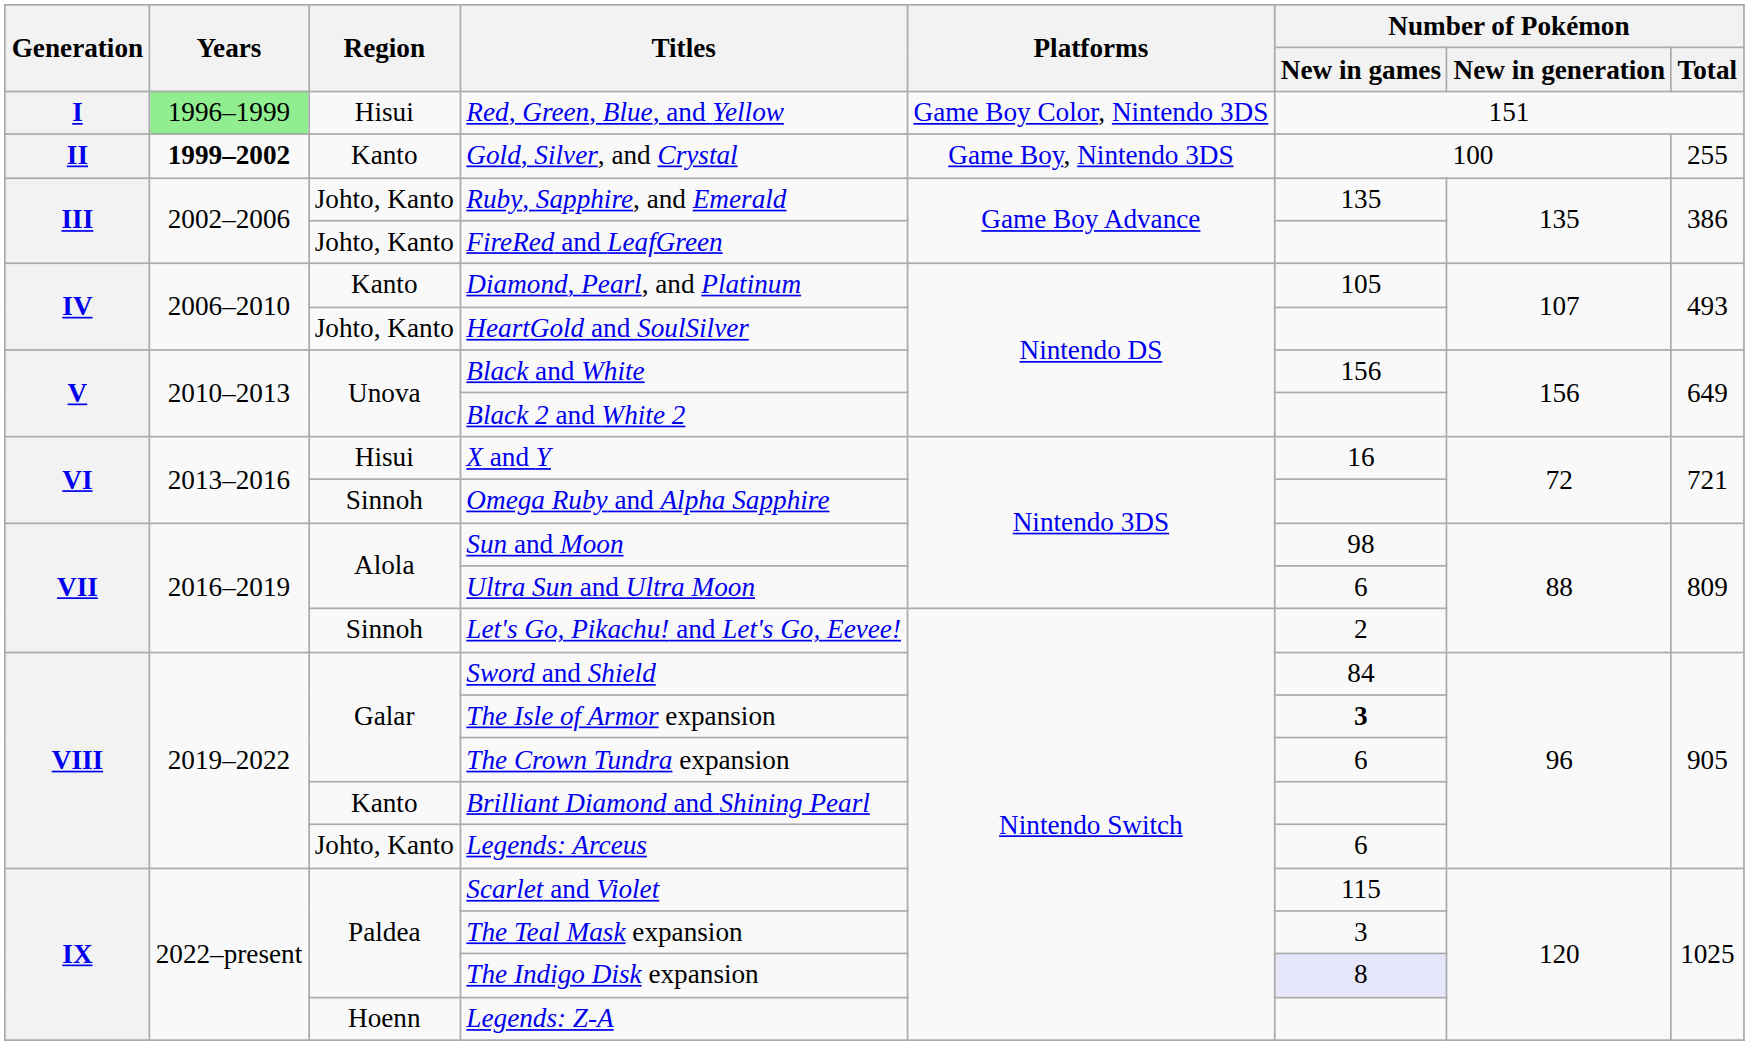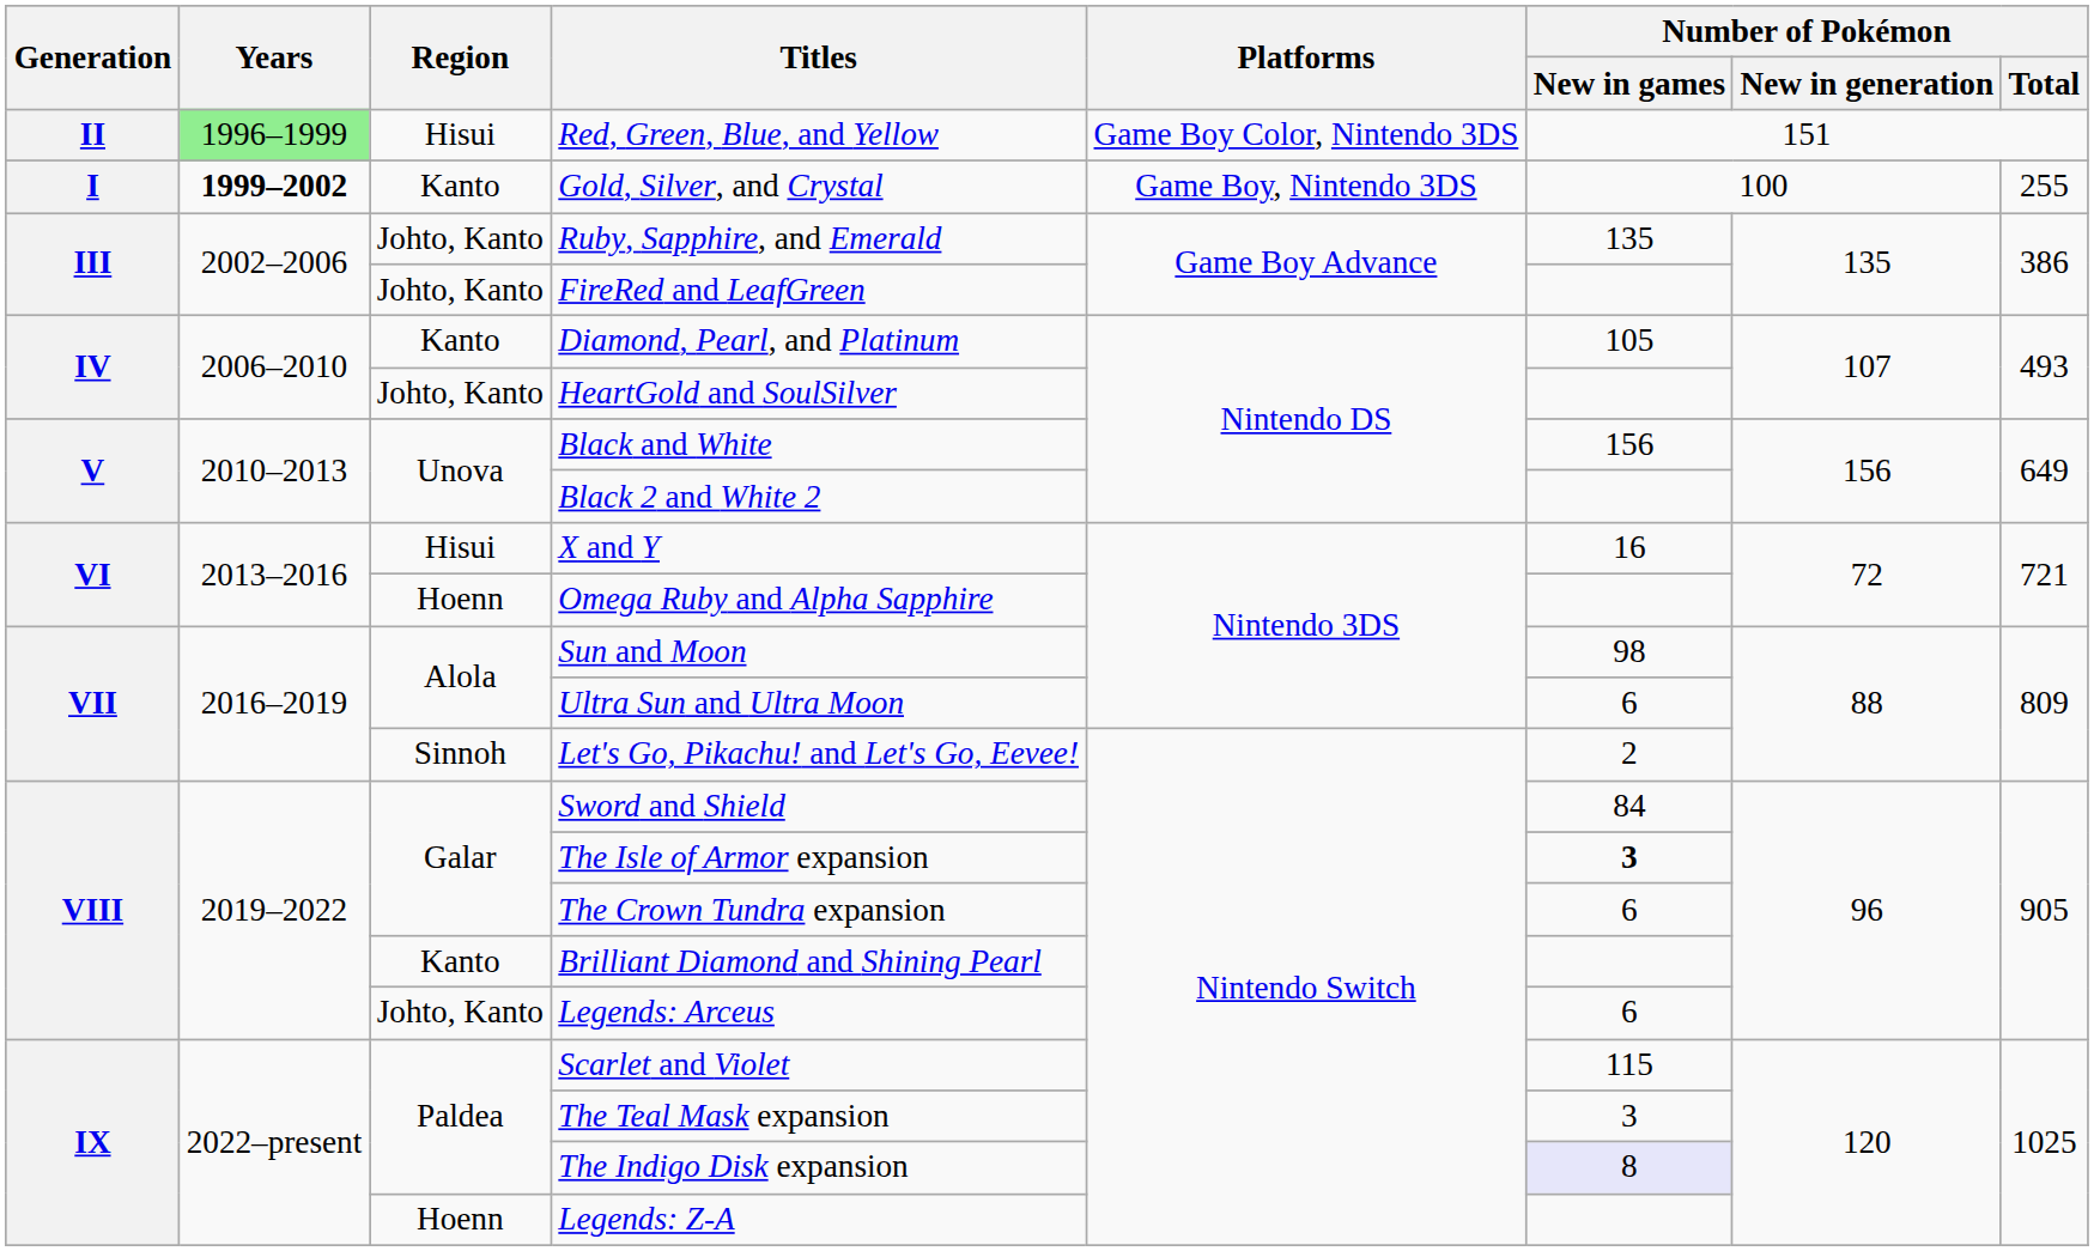 <table class="wikitable" style="margin-left: auto; margin-right: auto; border: none;">
 <tr>
 <th scope="col" rowspan=2>Generation</th>
 <th scope="col" rowspan=2>Years</th>
 <th scope="col" rowspan=2>Region</th>
 <th scope="col" rowspan=2>Titles</th>
 <th scope="col" rowspan=2>Platforms</th>
 <th scope="col" colspan=3>Number of Pokémon</th>
 </tr>
 <tr>
 <th scope="col">New in games</th>
 <th scope="col">New in generation</th>
 <th scope="col">Total</th>
 </tr>
 <tr>
-<th scope="row"><a href='#'>I</a></th>
+<th scope="row"><a href='#'>II</a></th>
 <td align="center" style="background: lightgreen;">1996–1999</td>
 <td align="center">Hisui<span></span></td>
 <td><a href='#'><em>Red</em>, <em>Green</em>, <em>Blue</em>, and <em>Yellow</em></a></td>
 <td align="center"><a href='#'>Game Boy Color</a>, <a href='#'>Nintendo 3DS</a></td>
 <td colspan="3" align="center">151</td>
 </tr>
 <tr>
-<th scope="row"><a href='#'>II</a></th>
+<th scope="row"><a href='#'>I</a></th>
 <td align="center"><strong>1999–2002</strong></td>
 <td align="center">Kanto</td>
 <td><a href='#'><em>Gold</em>, <em>Silver</em></a>, and <em><a href='#'>Crystal</a></em></td>
 <td align="center"><a href='#'>Game Boy</a>, <a href='#'>Nintendo 3DS</a></td>
 <td align="center" colspan="2">100</td>
 <td align="center">255</td>
 </tr>
 <tr>
 <th rowspan="2" scope="row"><a href='#'>III</a></th>
 <td rowspan="2" align="center">2002–2006</td>
 <td align="center">Johto, Kanto</td>
 <td><a href='#'><em>Ruby</em>, <em>Sapphire</em></a>, and <em><a href='#'>Emerald</a></em></td>
 <td rowspan="2" align="center"><a href='#'>Game Boy Advance</a></td>
 <td align="center">135</td>
 <td rowspan="2" align="center">135</td>
 <td rowspan="2" align="center">386</td>
 </tr>
 <tr>
 <td align="center">Johto, Kanto</td>
 <td><a href='#'><em>FireRed</em> and <em>LeafGreen</em></a></td>
 <td></td>
 </tr>
 <tr>
 <th rowspan="2" scope="row"><a href='#'>IV</a></th>
 <td rowspan="2" align="center">2006–2010</td>
 <td align="center">Kanto</td>
 <td><a href='#'><em>Diamond</em>, <em>Pearl</em></a>, and <em><a href='#'>Platinum</a></em></td>
 <td rowspan="4" align="center"><a href='#'>Nintendo DS</a></td>
 <td align="center">105</td>
 <td rowspan="2" align="center">107</td>
 <td rowspan="2" align="center">493</td>
 </tr>
 <tr>
 <td align="center">Johto, Kanto</td>
 <td><a href='#'><em>HeartGold</em> and <em>SoulSilver</em></a></td>
 <td></td>
 </tr>
 <tr>
 <th rowspan="2" scope="row"><a href='#'>V</a></th>
 <td rowspan="2" align="center">2010–2013</td>
 <td rowspan="2" align="center">Unova</td>
 <td><a href='#'><em>Black</em> and <em>White</em></a></td>
 <td align="center">156</td>
 <td rowspan="2" align="center">156</td>
 <td rowspan="2" align="center">649</td>
 </tr>
 <tr>
 <td><a href='#'><em>Black 2</em> and <em>White 2</em></a></td>
 <td></td>
 </tr>
 <tr>
 <th rowspan="2" scope="row"><a href='#'>VI</a></th>
 <td rowspan="2" align="center">2013–2016</td>
 <td align="center">Hisui<span></span></td>
 <td><a href='#'><em>X</em> and <em>Y</em></a></td>
 <td rowspan="4" align="center"><a href='#'>Nintendo 3DS</a></td>
 <td align="center">16</td>
 <td rowspan="2" align="center">72</td>
 <td rowspan="2" align="center">721</td>
 </tr>
 <tr>
-<td align="center">Sinnoh</td>
+<td align="center">Hoenn</td>
 <td><a href='#'><em>Omega Ruby</em> and <em>Alpha Sapphire</em></a></td>
 <td></td>
 </tr>
 <tr>
 <th rowspan="3" scope="row"><a href='#'>VII</a></th>
 <td rowspan="3" align="center">2016–2019</td>
 <td rowspan="2" align="center">Alola</td>
 <td><a href='#'><em>Sun</em> and <em>Moon</em></a></td>
 <td align="center">98</td>
 <td align="center" rowspan=3>88</td>
 <td align="center" rowspan=3>809</td>
 </tr>
 <tr>
 <td><a href='#'><em>Ultra Sun</em> and <em>Ultra Moon</em></a></td>
 <td align="center">6</td>
 </tr>
 <tr>
 <td align="center">Sinnoh</td>
 <td><a href='#'><em>Let's Go, Pikachu!</em> and <em>Let's Go, Eevee!</em></a></td>
 <td rowspan="10" align="center"><a href='#'>Nintendo Switch</a></td>
 <td align="center">2</td>
 </tr>
 <tr>
 <th rowspan="5" scope="row"><a href='#'>VIII</a></th>
 <td rowspan="5" align="center">2019–2022</td>
 <td rowspan="3" align="center">Galar</td>
 <td><a href='#'><em>Sword</em> and <em>Shield</em></a></td>
 <td align="center">84</td>
 <td rowspan="5" align="center">96</td>
 <td rowspan="5" align="center">905</td>
 </tr>
 <tr>
 <td><em><a href='#'>The Isle of Armor</a></em> expansion</td>
 <td align="center"><strong>3</strong></td>
 </tr>
 <tr>
 <td><em><a href='#'>The Crown Tundra</a></em> expansion</td>
 <td align="center">6</td>
 </tr>
 <tr>
 <td align="center">Kanto</td>
 <td><a href='#'><em>Brilliant Diamond</em> and <em>Shining Pearl</em></a></td>
 <td></td>
 </tr>
 <tr>
 <td align="center">Johto, Kanto</td>
 <td><em><a href='#'>Legends: Arceus</a></em></td>
 <td align="center">6</td>
 </tr>
 <tr>
 <th rowspan="4" scope="row"><a href='#'>IX</a></th>
 <td rowspan="4" align="center">2022–present</td>
 <td align="center" rowspan="3">Paldea</td>
 <td><a href='#'><em>Scarlet</em> and <em>Violet</em></a></td>
 <td align="center">115</td>
 <td rowspan="4" align="center">120</td>
 <td rowspan="4" align="center">1025</td>
 </tr>
 <tr>
 <td><a href='#'><em>The Teal Mask</em></a> expansion</td>
 <td align="center">3</td>
 </tr>
 <tr>
 <td><a href='#'><em>The Indigo Disk</em></a> expansion</td>
 <td align="center" style="background: lavender;">8</td>
 </tr>
 <tr>
 <td align="center">Hoenn</td>
 <td><em><a href='#'>Legends: Z-A</a></em></td>
 <td></td>
 </tr>
 </table>
